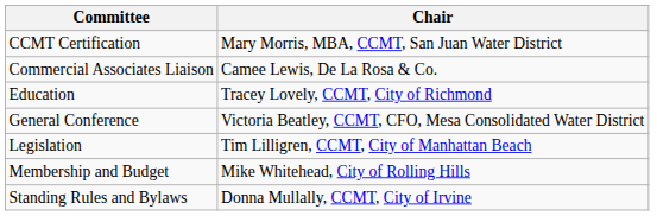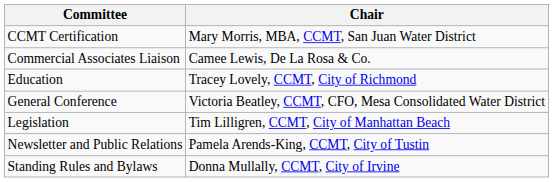 <table class="wikitable" border="1">
 <tr>
 <th>Committee</th>
 <th>Chair</th>
 </tr>
 <tr>
 <td>CCMT Certification</td>
 <td>Mary Morris, MBA, <a href='#'>CCMT</a>, San Juan Water District</td>
 </tr>
 <tr>
 <td>Commercial Associates Liaison</td>
 <td>Camee Lewis, De La Rosa & Co.</td>
 </tr>
 <tr>
 <td>Education</td>
 <td>Tracey Lovely,  <a href='#'>CCMT</a>, <a href='#'>City of Richmond</a></td>
 </tr>
 <tr>
 <td>General Conference</td>
 <td>Victoria Beatley,  <a href='#'>CCMT</a>, CFO, Mesa Consolidated Water District</td>
 </tr>
 <tr>
 <td>Legislation</td>
 <td>Tim Lilligren,  <a href='#'>CCMT</a>, <a href='#'>City of Manhattan Beach</a></td>
 </tr>
 <tr>
-<td>Membership and Budget</td>
-<td>Mike Whitehead, <a href='#'>City of Rolling Hills</a></td>
+<td>Newsletter and Public Relations</td>
+<td>Pamela Arends-King,  <a href='#'>CCMT</a>, <a href='#'>City of Tustin</a></td>
 </tr>
 <tr>
 <td>Standing Rules and Bylaws</td>
 <td>Donna Mullally,  <a href='#'>CCMT</a>, <a href='#'>City of Irvine</a></td>
 </tr>
 </table>
